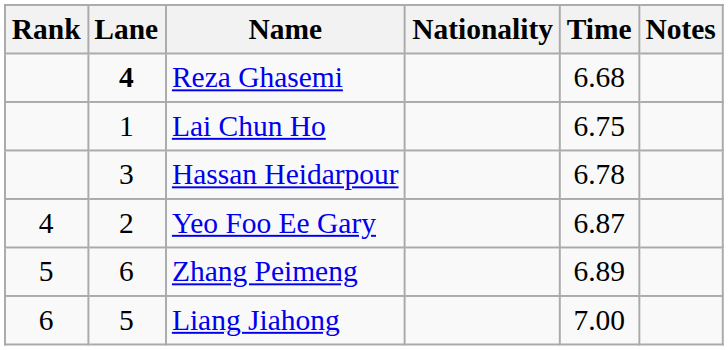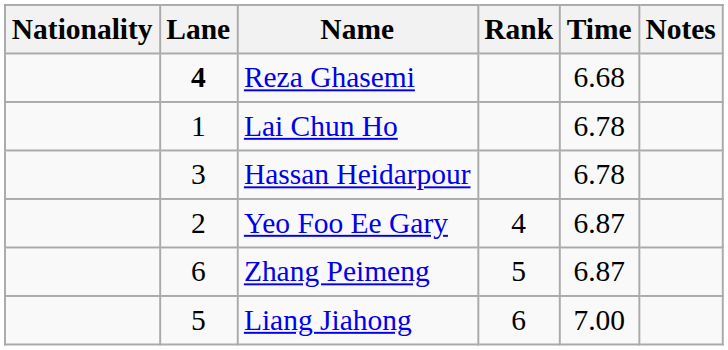 <table class="wikitable sortable" style="text-align:center;font-size:95%">
 <tr>
-<th>Rank</th>
+<th>Nationality</th>
 <th>Lane</th>
 <th>Name</th>
-<th>Nationality</th>
+<th>Rank</th>
 <th>Time</th>
 <th>Notes</th>
 </tr>
 <tr>
-<td></td>
+<td align=left></td>
 <td><strong>4</strong></td>
 <td align=left><a href='#'>Reza Ghasemi</a></td>
-<td align=left></td>
+<td></td>
 <td>6.68</td>
 <td></td>
 </tr>
 <tr>
-<td></td>
+<td align=left></td>
 <td>1</td>
 <td align=left><a href='#'>Lai Chun Ho</a></td>
-<td align=left></td>
-<td>6.75</td>
 <td></td>
-</tr>
-<tr>
-<td></td>
-<td>3</td>
-<td align=left><a href='#'>Hassan Heidarpour</a></td>
-<td align=left></td>
 <td>6.78</td>
 <td></td>
 </tr>
 <tr>
-<td>4</td>
+<td align=left></td>
+<td>3</td>
+<td align=left><a href='#'>Hassan Heidarpour</a></td>
+<td></td>
+<td>6.78</td>
+<td></td>
+</tr>
+<tr>
+<td align=left></td>
 <td>2</td>
 <td align=left><a href='#'>Yeo Foo Ee Gary</a></td>
-<td align=left></td>
+<td>4</td>
 <td>6.87</td>
 <td></td>
 </tr>
 <tr>
-<td>5</td>
+<td align=left></td>
 <td>6</td>
 <td align=left><a href='#'>Zhang Peimeng</a></td>
-<td align=left></td>
-<td>6.89</td>
+<td>5</td>
+<td>6.87</td>
 <td></td>
 </tr>
 <tr>
-<td>6</td>
+<td align=left></td>
 <td>5</td>
 <td align=left><a href='#'>Liang Jiahong</a></td>
-<td align=left></td>
+<td>6</td>
 <td>7.00</td>
 <td></td>
 </tr>
 </table>
